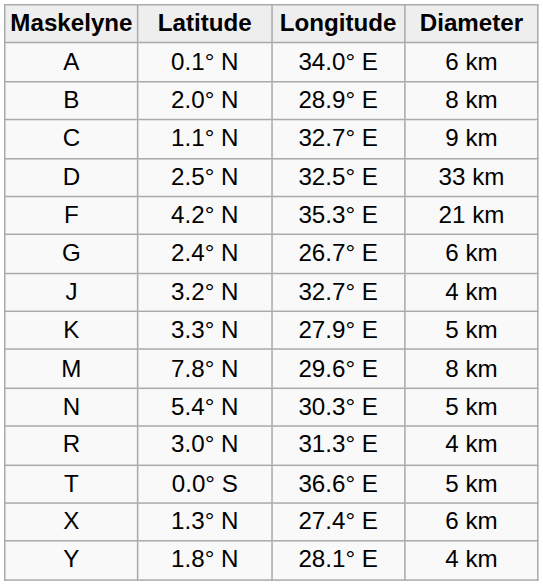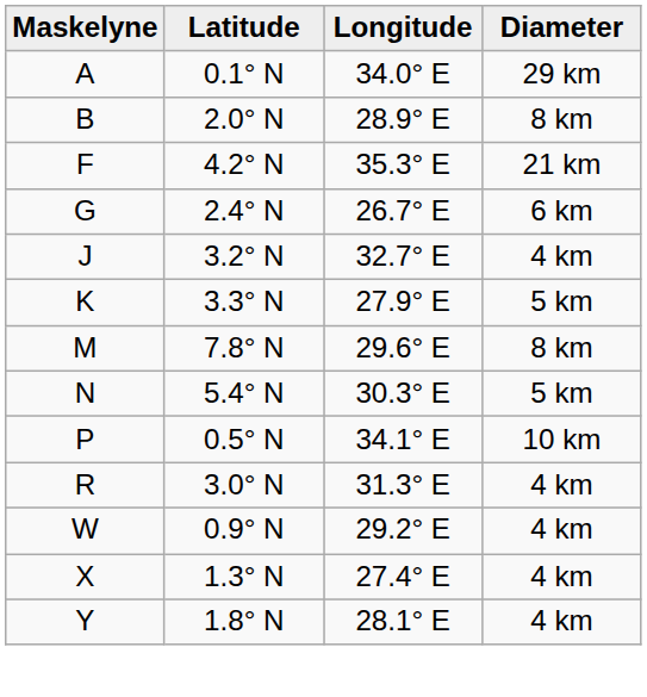 <table class="wikitable">
 <tr>
 <th width="25%" style="background:#eeeeee;">Maskelyne</th>
 <th width="25%" style="background:#eeeeee;">Latitude</th>
 <th width="25%" style="background:#eeeeee;">Longitude</th>
 <th width="25%" style="background:#eeeeee;">Diameter</th>
 </tr>
 <tr>
 <td align="center">A</td>
 <td align="center">0.1° N</td>
 <td align="center">34.0° E</td>
-<td align="center">6 km</td>
+<td align="center">29 km</td>
 </tr>
 <tr>
 <td align="center">B</td>
 <td align="center">2.0° N</td>
 <td align="center">28.9° E</td>
 <td align="center">8 km</td>
-</tr>
-<tr>
-<td align="center">C</td>
-<td align="center">1.1° N</td>
-<td align="center">32.7° E</td>
-<td align="center">9 km</td>
-</tr>
-<tr>
-<td align="center">D</td>
-<td align="center">2.5° N</td>
-<td align="center">32.5° E</td>
-<td align="center">33 km</td>
 </tr>
 <tr>
 <td align="center">F</td>
 <td align="center">4.2° N</td>
 <td align="center">35.3° E</td>
 <td align="center">21 km</td>
 </tr>
 <tr>
 <td align="center">G</td>
 <td align="center">2.4° N</td>
 <td align="center">26.7° E</td>
 <td align="center">6 km</td>
 </tr>
 <tr>
 <td align="center">J</td>
 <td align="center">3.2° N</td>
 <td align="center">32.7° E</td>
 <td align="center">4 km</td>
 </tr>
 <tr>
 <td align="center">K</td>
 <td align="center">3.3° N</td>
 <td align="center">27.9° E</td>
 <td align="center">5 km</td>
 </tr>
 <tr>
 <td align="center">M</td>
 <td align="center">7.8° N</td>
 <td align="center">29.6° E</td>
 <td align="center">8 km</td>
 </tr>
 <tr>
 <td align="center">N</td>
 <td align="center">5.4° N</td>
 <td align="center">30.3° E</td>
 <td align="center">5 km</td>
 </tr>
 <tr>
+<td align="center">P</td>
+<td align="center">0.5° N</td>
+<td align="center">34.1° E</td>
+<td align="center">10 km</td>
+</tr>
+<tr>
 <td align="center">R</td>
 <td align="center">3.0° N</td>
 <td align="center">31.3° E</td>
 <td align="center">4 km</td>
 </tr>
 <tr>
-<td align="center">T</td>
-<td align="center">0.0° S</td>
-<td align="center">36.6° E</td>
-<td align="center">5 km</td>
+<td align="center">W</td>
+<td align="center">0.9° N</td>
+<td align="center">29.2° E</td>
+<td align="center">4 km</td>
 </tr>
 <tr>
 <td align="center">X</td>
 <td align="center">1.3° N</td>
 <td align="center">27.4° E</td>
-<td align="center">6 km</td>
+<td align="center">4 km</td>
 </tr>
 <tr>
 <td align="center">Y</td>
 <td align="center">1.8° N</td>
 <td align="center">28.1° E</td>
 <td align="center">4 km</td>
 </tr>
 </table>
